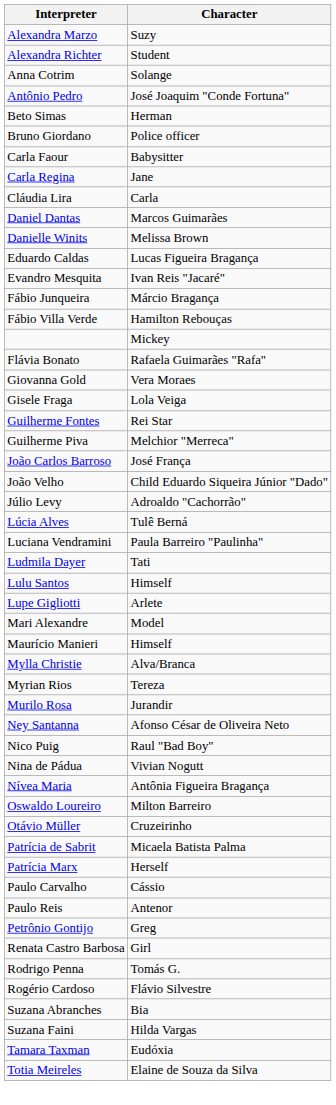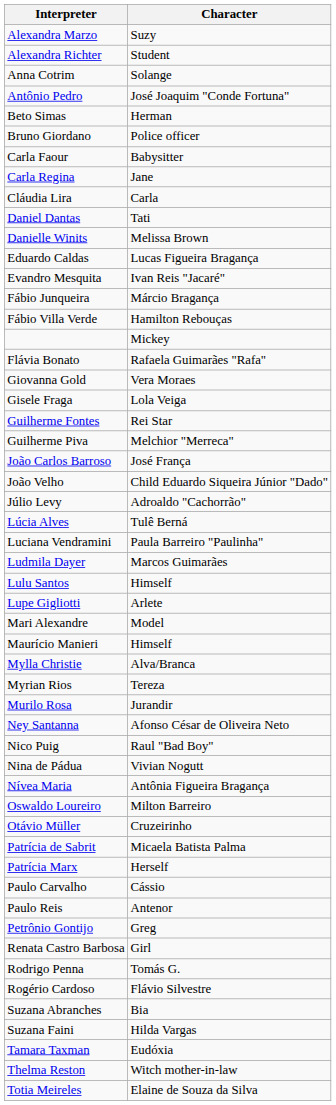 <table class="wikitable">
 <tr>
 <th>Interpreter</th>
 <th>Character</th>
 </tr>
 <tr>
 <td><a href='#'>Alexandra Marzo</a></td>
 <td>Suzy</td>
 </tr>
 <tr>
 <td><a href='#'>Alexandra Richter</a></td>
 <td>Student</td>
 </tr>
 <tr>
 <td>Anna Cotrim</td>
 <td>Solange</td>
 </tr>
 <tr>
 <td><a href='#'>Antônio Pedro</a></td>
 <td>José Joaquim "Conde Fortuna"</td>
 </tr>
 <tr>
 <td>Beto Simas</td>
 <td>Herman</td>
 </tr>
 <tr>
 <td>Bruno Giordano</td>
 <td>Police officer</td>
 </tr>
 <tr>
 <td>Carla Faour</td>
 <td>Babysitter</td>
 </tr>
 <tr>
 <td><a href='#'>Carla Regina</a></td>
 <td>Jane</td>
 </tr>
 <tr>
 <td>Cláudia Lira</td>
 <td>Carla</td>
 </tr>
 <tr>
 <td><a href='#'>Daniel Dantas</a></td>
-<td>Marcos Guimarães</td>
+<td>Tati</td>
 </tr>
 <tr>
 <td><a href='#'>Danielle Winits</a></td>
 <td>Melissa Brown</td>
 </tr>
 <tr>
 <td>Eduardo Caldas</td>
 <td>Lucas Figueira Bragança</td>
 </tr>
 <tr>
 <td>Evandro Mesquita</td>
 <td>Ivan Reis "Jacaré"</td>
 </tr>
 <tr>
 <td>Fábio Junqueira</td>
 <td>Márcio Bragança</td>
 </tr>
 <tr>
 <td>Fábio Villa Verde</td>
 <td>Hamilton Rebouças</td>
 </tr>
 <tr>
 <td></td>
 <td>Mickey</td>
 </tr>
 <tr>
 <td>Flávia Bonato</td>
 <td>Rafaela Guimarães "Rafa"</td>
 </tr>
 <tr>
 <td>Giovanna Gold</td>
 <td>Vera Moraes</td>
 </tr>
 <tr>
 <td>Gisele Fraga</td>
 <td>Lola Veiga</td>
 </tr>
 <tr>
 <td><a href='#'>Guilherme Fontes</a></td>
 <td>Rei Star</td>
 </tr>
 <tr>
 <td>Guilherme Piva</td>
 <td>Melchior "Merreca"</td>
 </tr>
 <tr>
 <td><a href='#'>João Carlos Barroso</a></td>
 <td>José França</td>
 </tr>
 <tr>
 <td>João Velho</td>
 <td>Child Eduardo Siqueira Júnior "Dado"</td>
 </tr>
 <tr>
 <td>Júlio Levy</td>
 <td>Adroaldo "Cachorrão"</td>
 </tr>
 <tr>
 <td><a href='#'>Lúcia Alves</a></td>
 <td>Tulê Berná</td>
 </tr>
 <tr>
 <td>Luciana Vendramini</td>
 <td>Paula Barreiro "Paulinha"</td>
 </tr>
 <tr>
 <td><a href='#'>Ludmila Dayer</a></td>
-<td>Tati</td>
+<td>Marcos Guimarães</td>
 </tr>
 <tr>
 <td><a href='#'>Lulu Santos</a></td>
 <td>Himself</td>
 </tr>
 <tr>
 <td><a href='#'>Lupe Gigliotti</a></td>
 <td>Arlete</td>
 </tr>
 <tr>
 <td>Mari Alexandre</td>
 <td>Model</td>
 </tr>
 <tr>
 <td>Maurício Manieri</td>
 <td>Himself</td>
 </tr>
 <tr>
 <td><a href='#'>Mylla Christie</a></td>
 <td>Alva/Branca</td>
 </tr>
 <tr>
 <td>Myrian Rios</td>
 <td>Tereza</td>
 </tr>
 <tr>
 <td><a href='#'>Murilo Rosa</a></td>
 <td>Jurandir</td>
 </tr>
 <tr>
 <td><a href='#'>Ney Santanna</a></td>
 <td>Afonso César de Oliveira Neto</td>
 </tr>
 <tr>
 <td>Nico Puig</td>
 <td>Raul "Bad Boy"</td>
 </tr>
 <tr>
 <td>Nina de Pádua</td>
 <td>Vivian Nogutt</td>
 </tr>
 <tr>
 <td><a href='#'>Nívea Maria</a></td>
 <td>Antônia Figueira Bragança</td>
 </tr>
 <tr>
 <td><a href='#'>Oswaldo Loureiro</a></td>
 <td>Milton Barreiro</td>
 </tr>
 <tr>
 <td><a href='#'>Otávio Müller</a></td>
 <td>Cruzeirinho</td>
 </tr>
 <tr>
 <td><a href='#'>Patrícia de Sabrit</a></td>
 <td>Micaela Batista Palma</td>
 </tr>
 <tr>
 <td><a href='#'>Patrícia Marx</a></td>
 <td>Herself</td>
 </tr>
 <tr>
 <td>Paulo Carvalho</td>
 <td>Cássio</td>
 </tr>
 <tr>
 <td>Paulo Reis</td>
 <td>Antenor</td>
 </tr>
 <tr>
 <td><a href='#'>Petrônio Gontijo</a></td>
 <td>Greg</td>
 </tr>
 <tr>
 <td>Renata Castro Barbosa</td>
 <td>Girl</td>
 </tr>
 <tr>
 <td>Rodrigo Penna</td>
 <td>Tomás G.</td>
 </tr>
 <tr>
 <td>Rogério Cardoso</td>
 <td>Flávio Silvestre</td>
 </tr>
 <tr>
 <td>Suzana Abranches</td>
 <td>Bia</td>
 </tr>
 <tr>
 <td>Suzana Faini</td>
 <td>Hilda Vargas</td>
 </tr>
 <tr>
 <td><a href='#'>Tamara Taxman</a></td>
 <td>Eudóxia</td>
 </tr>
 <tr>
+<td><a href='#'>Thelma Reston</a></td>
+<td>Witch mother-in-law</td>
+</tr>
+<tr>
 <td><a href='#'>Totia Meireles</a></td>
 <td>Elaine de Souza da Silva</td>
 </tr>
 </table>
